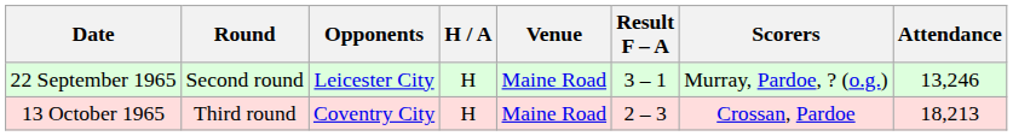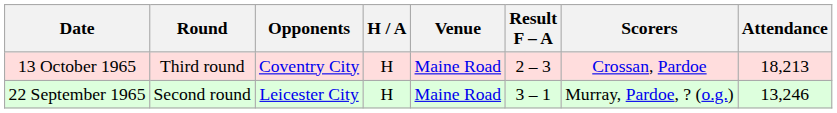 <table class="wikitable" style="text-align:center">
 <tr>
 <th>Date</th>
 <th>Round</th>
 <th>Opponents</th>
 <th>H / A</th>
 <th>Venue</th>
 <th>Result<br>F – A</th>
 <th>Scorers</th>
 <th>Attendance</th>
 </tr>
+<tr bgcolor="#ffdddd">
+<td>13 October 1965</td>
+<td>Third round</td>
+<td><a href='#'>Coventry City</a></td>
+<td>H</td>
+<td><a href='#'>Maine Road</a></td>
+<td>2 – 3</td>
+<td><a href='#'>Crossan</a>, <a href='#'>Pardoe</a></td>
+<td>18,213</td>
+</tr>
 <tr bgcolor="#ddffdd">
 <td>22 September 1965</td>
 <td>Second round</td>
 <td><a href='#'>Leicester City</a></td>
 <td>H</td>
 <td><a href='#'>Maine Road</a></td>
 <td>3 – 1</td>
 <td>Murray, <a href='#'>Pardoe</a>, ? (<a href='#'>o.g.</a>)</td>
 <td>13,246</td>
 </tr>
-<tr bgcolor="#ffdddd">
-<td>13 October 1965</td>
-<td>Third round</td>
-<td><a href='#'>Coventry City</a></td>
-<td>H</td>
-<td><a href='#'>Maine Road</a></td>
-<td>2 – 3</td>
-<td><a href='#'>Crossan</a>, <a href='#'>Pardoe</a></td>
-<td>18,213</td>
-</tr>
 </table>
